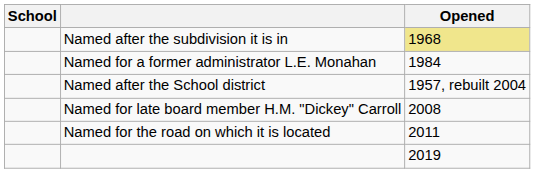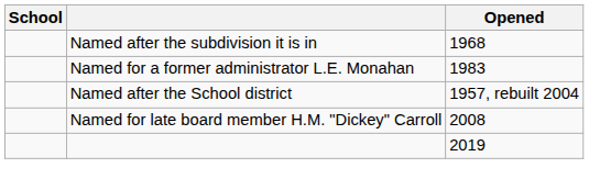 <table class="wikitable">
 <tr>
 <th>School</th>
 <th></th>
 <th>Opened</th>
 </tr>
 <tr>
 <td></td>
 <td>Named after the subdivision it is in</td>
-<td style="background: khaki;">1968</td>
+<td>1968</td>
 </tr>
 <tr>
 <td></td>
 <td>Named for a former administrator L.E. Monahan</td>
-<td>1984</td>
+<td>1983</td>
 </tr>
 <tr>
 <td></td>
 <td>Named after the School district</td>
 <td>1957, rebuilt 2004</td>
 </tr>
 <tr>
 <td></td>
 <td>Named for late board member H.M. "Dickey" Carroll</td>
 <td>2008</td>
 </tr>
 <tr>
 <td></td>
-<td>Named for the road on which it is located</td>
-<td>2011</td>
-</tr>
-<tr>
-<td></td>
 <td></td>
 <td>2019</td>
 </tr>
 </table>
